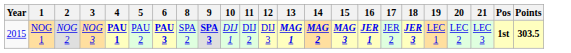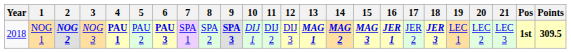 <table class="wikitable" style="text-align:center; font-size:85%">
 <tr>
 <th>Year</th>
 <th>1</th>
 <th>2</th>
 <th>3</th>
 <th>4</th>
 <th>5</th>
 <th>6</th>
+<th>7</th>
 <th>8</th>
 <th>9</th>
 <th>10</th>
 <th>11</th>
 <th>12</th>
 <th>13</th>
 <th>14</th>
 <th>15</th>
 <th>16</th>
 <th>17</th>
 <th>18</th>
 <th>19</th>
 <th>20</th>
 <th>21</th>
 <th>Pos</th>
 <th>Points</th>
 </tr>
 <tr>
-<td><a href='#'>2015</a></td>
+<td><a href='#'>2018</a></td>
 <td style="background:#FFDF9F;"><a href='#'>NOG<br>1</a><br></td>
-<td style="background:#DFDFDF;"><em><a href='#'>NOG<br>2</a></em><br></td>
+<td style="background:#DFDFDF;"><strong><em><a href='#'>NOG<br>2</a></em><br></strong></td>
 <td style="background:#FFDF9F;"><em><a href='#'>NOG<br>3</a></em><br></td>
 <td style="background:#FFFFBF;"><strong><a href='#'>PAU<br>1</a></strong><br></td>
 <td style="background:#DFFFDF;"><a href='#'>PAU<br>2</a><br></td>
 <td style="background:#FFFFBF;"><strong><a href='#'>PAU<br>3</a></strong><br></td>
+<td style="background:#EFCFFF;"><a href='#'>SPA<br>1</a><br></td>
 <td style="background:#DFFFDF;"><a href='#'>SPA<br>2</a><br></td>
 <td style="background:#DFDFDF;"><strong><a href='#'>SPA<br>3</a></strong><br></td>
 <td style="background:#DFFFDF;"><em><a href='#'>DIJ<br>1</a></em><br></td>
 <td style="background:#DFFFDF;"><a href='#'>DIJ<br>2</a><br></td>
 <td style="background:#FFFFBF;"><a href='#'>DIJ<br>3</a><br></td>
 <td style="background:#FFFFBF;"><strong><em><a href='#'>MAG<br>1</a></em></strong><br></td>
 <td style="background:#FFDF9F;"><strong><em><a href='#'>MAG<br>2</a></em><br></strong></td>
 <td style="background:#FFFFBF;"><strong><em><a href='#'>MAG<br>3</a></em></strong><br></td>
 <td style="background:#FFFFBF;"><strong><em><a href='#'>JER<br>1</a></em></strong><br></td>
 <td style="background:#DFFFDF;"><a href='#'>JER<br>2</a><br></td>
 <td style="background:#FFFFBF;"><strong><em><a href='#'>JER<br>3</a></em></strong><br></td>
 <td style="background:#FFDF9F;"><a href='#'>LEC<br>1</a><br></td>
 <td style="background:#DFFFDF;"><a href='#'>LEC<br>2</a><br></td>
 <td style="background:#DFFFDF;"><a href='#'>LEC<br>3</a><br></td>
 <th style="background:#FFFFBF;">1st</th>
-<th style="background:#FFFFBF;">303.5</th>
+<th style="background:#FFFFBF;">309.5</th>
 </tr>
 </table>
